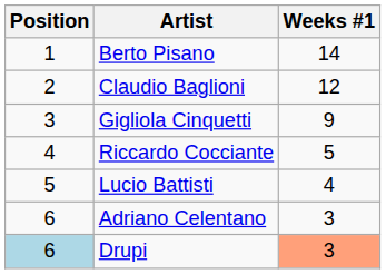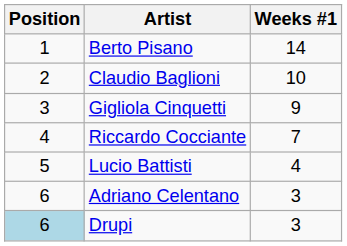 <table class="wikitable sortable" style="font-size:97%;">
 <tr>
 <th>Position</th>
 <th>Artist</th>
 <th>Weeks #1</th>
 </tr>
 <tr>
 <td align="center">1</td>
 <td><a href='#'>Berto Pisano</a></td>
 <td align="center">14</td>
 </tr>
 <tr>
 <td align="center">2</td>
 <td><a href='#'>Claudio Baglioni</a></td>
-<td align="center">12</td>
+<td align="center">10</td>
 </tr>
 <tr>
 <td align="center">3</td>
 <td><a href='#'>Gigliola Cinquetti</a></td>
 <td align="center">9</td>
 </tr>
 <tr>
 <td align="center">4</td>
 <td><a href='#'>Riccardo Cocciante</a></td>
-<td align="center">5</td>
+<td align="center">7</td>
 </tr>
 <tr>
 <td align="center">5</td>
 <td><a href='#'>Lucio Battisti</a></td>
 <td align="center">4</td>
 </tr>
 <tr>
 <td align="center">6</td>
 <td><a href='#'>Adriano Celentano</a></td>
 <td align="center">3</td>
 </tr>
 <tr>
 <td align="center" style="background: lightblue;">6</td>
 <td><a href='#'>Drupi</a></td>
-<td align="center" style="background: lightsalmon;">3</td>
+<td align="center">3</td>
 </tr>
 </table>
